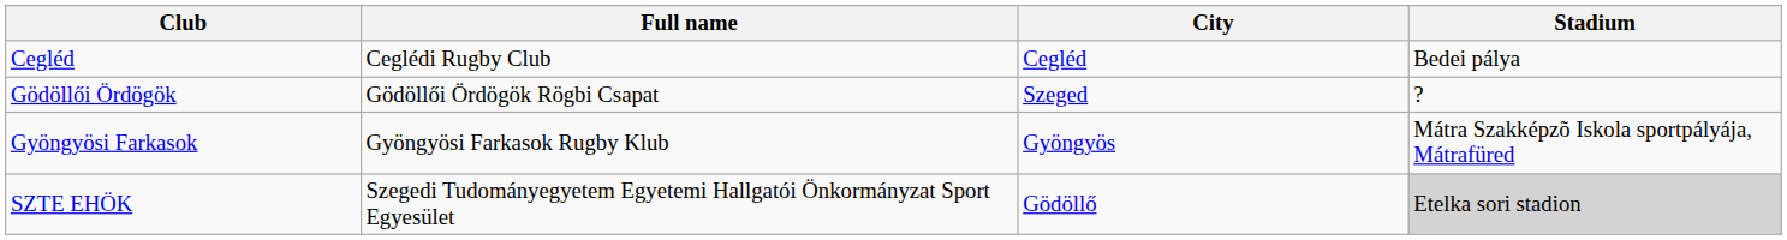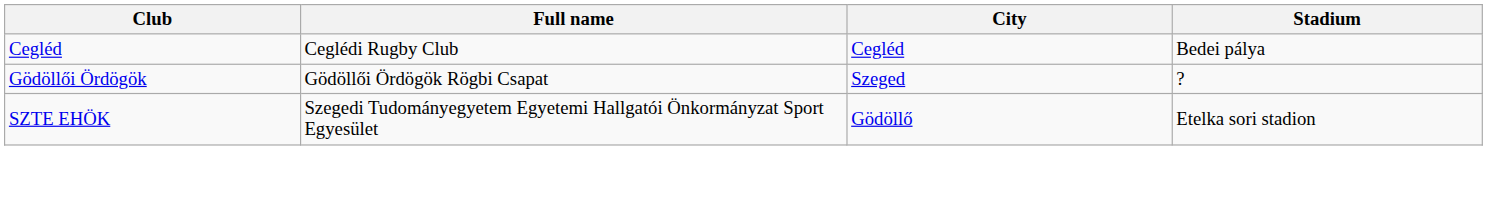 <table class="wikitable" width="100%">
 <tr>
 <th width="20%">Club</th>
 <th width="37%">Full name</th>
 <th width="22%">City</th>
 <th width="21%">Stadium</th>
 </tr>
 <tr>
 <td><a href='#'>Cegléd</a></td>
 <td>Ceglédi Rugby Club</td>
 <td><a href='#'>Cegléd</a></td>
 <td>Bedei pálya</td>
 </tr>
 <tr>
 <td><a href='#'>Gödöllői Ördögök</a></td>
 <td>Gödöllői Ördögök Rögbi Csapat</td>
 <td><a href='#'>Szeged</a></td>
 <td>?</td>
 </tr>
 <tr>
-<td><a href='#'>Gyöngyösi Farkasok</a></td>
-<td>Gyöngyösi Farkasok Rugby Klub</td>
-<td><a href='#'>Gyöngyös</a></td>
-<td>Mátra Szakképzõ Iskola sportpályája, <a href='#'>Mátrafüred</a></td>
-</tr>
-<tr>
 <td><a href='#'>SZTE EHÖK</a></td>
 <td>Szegedi Tudományegyetem Egyetemi Hallgatói Önkormányzat Sport Egyesület</td>
 <td><a href='#'>Gödöllő</a></td>
-<td style="background: lightgrey;">Etelka sori stadion</td>
+<td>Etelka sori stadion</td>
 </tr>
 </table>
